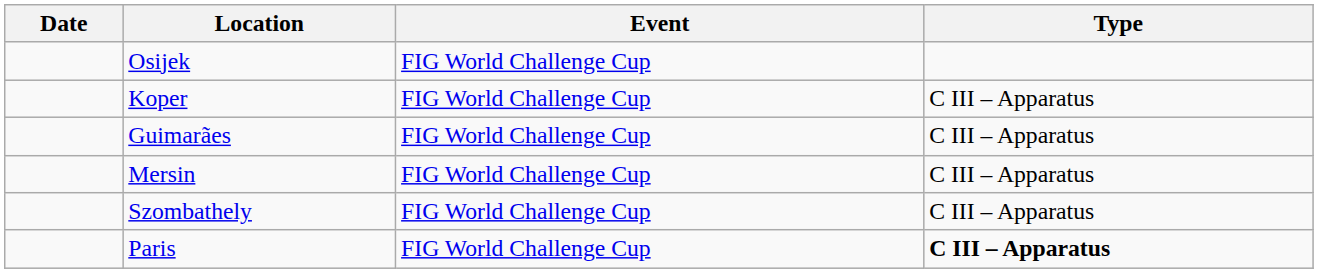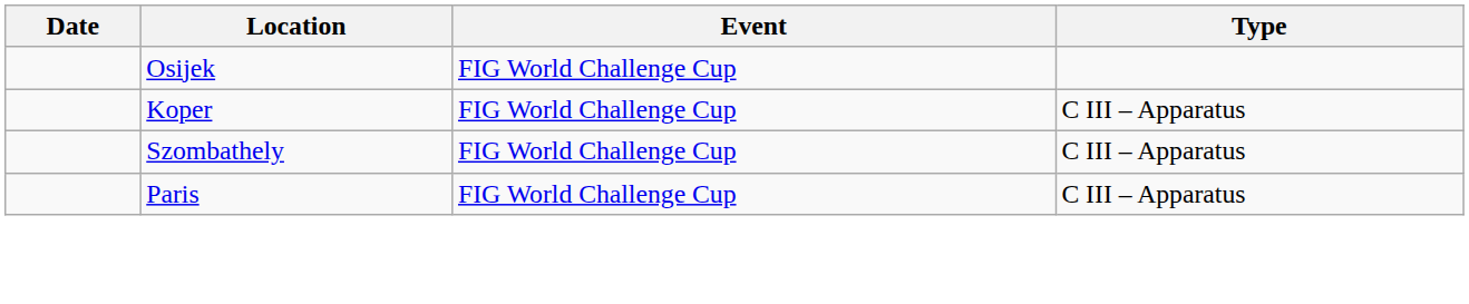 <table style="width:70%;" class="wikitable sortable">
 <tr>
 <th style="text-align:center;">Date</th>
 <th style="text-align:center;">Location</th>
 <th style="text-align:center;">Event</th>
 <th style="text-align:center;">Type</th>
 </tr>
 <tr>
 <td></td>
 <td> <a href='#'>Osijek</a></td>
 <td><a href='#'>FIG World Challenge Cup</a></td>
 <td></td>
 </tr>
 <tr>
 <td></td>
 <td> <a href='#'>Koper</a></td>
 <td><a href='#'>FIG World Challenge Cup</a></td>
 <td>C III – Apparatus</td>
 </tr>
 <tr>
 <td></td>
-<td> <a href='#'>Guimarães</a></td>
-<td><a href='#'>FIG World Challenge Cup</a></td>
-<td>C III – Apparatus</td>
-</tr>
-<tr>
-<td></td>
-<td> <a href='#'>Mersin</a></td>
-<td><a href='#'>FIG World Challenge Cup</a></td>
-<td>C III – Apparatus</td>
-</tr>
-<tr>
-<td></td>
 <td> <a href='#'>Szombathely</a></td>
 <td><a href='#'>FIG World Challenge Cup</a></td>
 <td>C III – Apparatus</td>
 </tr>
 <tr>
 <td></td>
 <td> <a href='#'>Paris</a></td>
 <td><a href='#'>FIG World Challenge Cup</a></td>
-<td><strong>C III – Apparatus</strong></td>
+<td>C III – Apparatus</td>
 </tr>
 </table>
